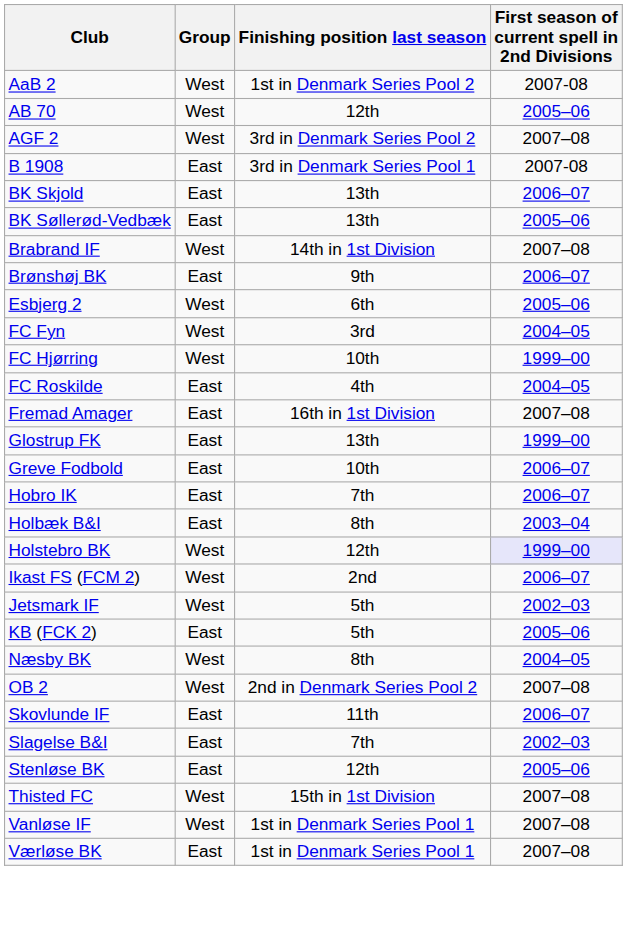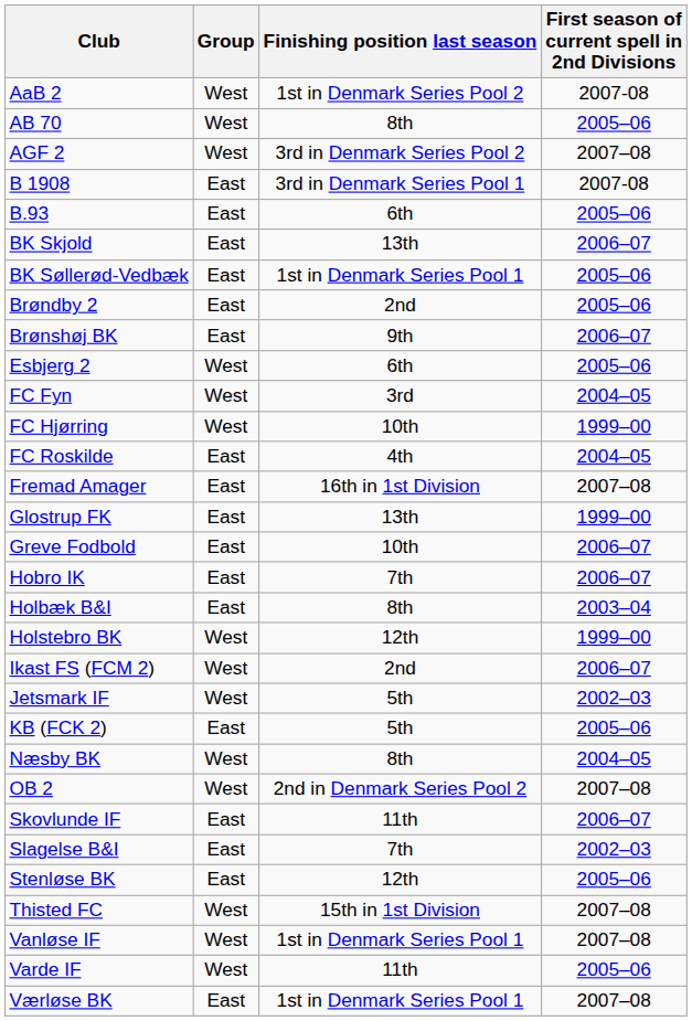 <table class="wikitable" style="text-align:center;">
 <tr>
 <th>Club</th>
 <th>Group</th>
 <th>Finishing position <a href='#'>last season</a></th>
 <th>First season of<br>current spell in<br>2nd Divisions</th>
 </tr>
 <tr>
 <td style="text-align:left;"><a href='#'>AaB 2</a></td>
 <td>West</td>
 <td>1st in <a href='#'>Denmark Series Pool 2</a></td>
 <td>2007-08</td>
 </tr>
 <tr>
 <td style="text-align:left;"><a href='#'>AB 70</a></td>
 <td>West</td>
-<td>12th</td>
+<td>8th</td>
 <td><a href='#'>2005–06</a></td>
 </tr>
 <tr>
 <td style="text-align:left;"><a href='#'>AGF 2</a></td>
 <td>West</td>
 <td>3rd in <a href='#'>Denmark Series Pool 2</a></td>
 <td>2007–08</td>
 </tr>
 <tr>
 <td style="text-align:left;"><a href='#'>B 1908</a></td>
 <td>East</td>
 <td>3rd in <a href='#'>Denmark Series Pool 1</a></td>
 <td>2007-08</td>
 </tr>
 <tr>
+<td style="text-align:left;"><a href='#'>B.93</a></td>
+<td>East</td>
+<td>6th</td>
+<td><a href='#'>2005–06</a></td>
+</tr>
+<tr>
 <td style="text-align:left;"><a href='#'>BK Skjold</a></td>
 <td>East</td>
 <td>13th</td>
 <td><a href='#'>2006–07</a></td>
 </tr>
 <tr>
 <td style="text-align:left;"><a href='#'>BK Søllerød-Vedbæk</a></td>
 <td>East</td>
-<td>13th</td>
+<td>1st in <a href='#'>Denmark Series Pool 1</a></td>
 <td><a href='#'>2005–06</a></td>
 </tr>
 <tr>
-<td style="text-align:left;"><a href='#'>Brabrand IF</a></td>
-<td>West</td>
-<td>14th in <a href='#'>1st Division</a></td>
-<td>2007–08</td>
+<td style="text-align:left;"><a href='#'>Brøndby 2</a></td>
+<td>East</td>
+<td>2nd</td>
+<td><a href='#'>2005–06</a></td>
 </tr>
 <tr>
 <td style="text-align:left;"><a href='#'>Brønshøj BK</a></td>
 <td>East</td>
 <td>9th</td>
 <td><a href='#'>2006–07</a></td>
 </tr>
 <tr>
 <td style="text-align:left;"><a href='#'>Esbjerg 2</a></td>
 <td>West</td>
 <td>6th</td>
 <td><a href='#'>2005–06</a></td>
 </tr>
 <tr>
 <td style="text-align:left;"><a href='#'>FC Fyn</a></td>
 <td>West</td>
 <td>3rd</td>
 <td><a href='#'>2004–05</a></td>
 </tr>
 <tr>
 <td style="text-align:left;"><a href='#'>FC Hjørring</a></td>
 <td>West</td>
 <td>10th</td>
 <td><a href='#'>1999–00</a></td>
 </tr>
 <tr>
 <td style="text-align:left;"><a href='#'>FC Roskilde</a></td>
 <td>East</td>
 <td>4th</td>
 <td><a href='#'>2004–05</a></td>
 </tr>
 <tr>
 <td style="text-align:left;"><a href='#'>Fremad Amager</a></td>
 <td>East</td>
 <td>16th in <a href='#'>1st Division</a></td>
 <td>2007–08</td>
 </tr>
 <tr>
 <td style="text-align:left;"><a href='#'>Glostrup FK</a></td>
 <td>East</td>
 <td>13th</td>
 <td><a href='#'>1999–00</a></td>
 </tr>
 <tr>
 <td style="text-align:left;"><a href='#'>Greve Fodbold</a></td>
 <td>East</td>
 <td>10th</td>
 <td><a href='#'>2006–07</a></td>
 </tr>
 <tr>
 <td style="text-align:left;"><a href='#'>Hobro IK</a></td>
 <td>East</td>
 <td>7th</td>
 <td><a href='#'>2006–07</a></td>
 </tr>
 <tr>
 <td style="text-align:left;"><a href='#'>Holbæk B&I</a></td>
 <td>East</td>
 <td>8th</td>
 <td><a href='#'>2003–04</a></td>
 </tr>
 <tr>
 <td style="text-align:left;"><a href='#'>Holstebro BK</a></td>
 <td>West</td>
 <td>12th</td>
-<td style="background: lavender;"><a href='#'>1999–00</a></td>
+<td><a href='#'>1999–00</a></td>
 </tr>
 <tr>
 <td style="text-align:left;"><a href='#'>Ikast FS</a> (<a href='#'>FCM 2</a>)</td>
 <td>West</td>
 <td>2nd</td>
 <td><a href='#'>2006–07</a></td>
 </tr>
 <tr>
 <td style="text-align:left;"><a href='#'>Jetsmark IF</a></td>
 <td>West</td>
 <td>5th</td>
 <td><a href='#'>2002–03</a></td>
 </tr>
 <tr>
 <td style="text-align:left;"><a href='#'>KB</a> (<a href='#'>FCK 2</a>)</td>
 <td>East</td>
 <td>5th</td>
 <td><a href='#'>2005–06</a></td>
 </tr>
 <tr>
 <td style="text-align:left;"><a href='#'>Næsby BK</a></td>
 <td>West</td>
 <td>8th</td>
 <td><a href='#'>2004–05</a></td>
 </tr>
 <tr>
 <td style="text-align:left;"><a href='#'>OB 2</a></td>
 <td>West</td>
 <td>2nd in <a href='#'>Denmark Series Pool 2</a></td>
 <td>2007–08</td>
 </tr>
 <tr>
 <td style="text-align:left;"><a href='#'>Skovlunde IF</a></td>
 <td>East</td>
 <td>11th</td>
 <td><a href='#'>2006–07</a></td>
 </tr>
 <tr>
 <td style="text-align:left;"><a href='#'>Slagelse B&I</a></td>
 <td>East</td>
 <td>7th</td>
 <td><a href='#'>2002–03</a></td>
 </tr>
 <tr>
 <td style="text-align:left;"><a href='#'>Stenløse BK</a></td>
 <td>East</td>
 <td>12th</td>
 <td><a href='#'>2005–06</a></td>
 </tr>
 <tr>
 <td style="text-align:left;"><a href='#'>Thisted FC</a></td>
 <td>West</td>
 <td>15th in <a href='#'>1st Division</a></td>
 <td>2007–08</td>
 </tr>
 <tr>
 <td style="text-align:left;"><a href='#'>Vanløse IF</a></td>
 <td>West</td>
 <td>1st in <a href='#'>Denmark Series Pool 1</a></td>
 <td>2007–08</td>
 </tr>
 <tr>
+<td style="text-align:left;"><a href='#'>Varde IF</a></td>
+<td>West</td>
+<td>11th</td>
+<td><a href='#'>2005–06</a></td>
+</tr>
+<tr>
 <td style="text-align:left;"><a href='#'>Værløse BK</a></td>
 <td>East</td>
 <td>1st in <a href='#'>Denmark Series Pool 1</a></td>
 <td>2007–08</td>
 </tr>
 </table>
